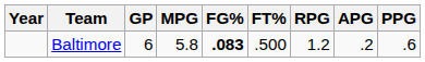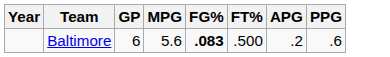 <table class="wikitable sortable" style="font-size:95%; text-align:right;">
 <tr>
 <th>Year</th>
 <th>Team</th>
 <th>GP</th>
 <th>MPG</th>
 <th>FG%</th>
 <th>FT%</th>
-<th>RPG</th>
 <th>APG</th>
 <th>PPG</th>
 </tr>
 <tr>
 <td style="text-align:left;"></td>
 <td style="text-align:left;"><a href='#'>Baltimore</a></td>
 <td>6</td>
-<td>5.8</td>
+<td>5.6</td>
 <td><strong>.083</strong></td>
 <td>.500</td>
-<td>1.2</td>
 <td>.2</td>
 <td>.6</td>
 </tr>
 </table>
